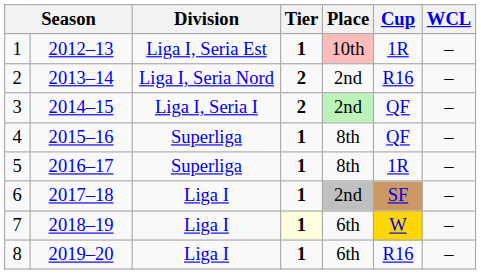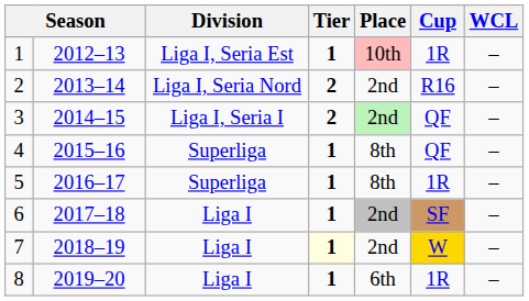 <table class="wikitable" style="text-align:center; font-size:100%">
 <tr>
 <th rowspan=1 colspan=2 style="width: 103px;">Season</th>
 <th style="width: 120px;">Division</th>
 <th style="width: 25px;">Tier</th>
 <th style="width: 35px;">Place</th>
 <th style="width: 35px;"><a href='#'>Cup</a></th>
 <th style="width: 35px;"><a href='#'>WCL</a></th>
 </tr>
 <tr>
 <td>1</td>
 <td><a href='#'>2012–13</a></td>
 <td><a href='#'>Liga I, Seria Est</a></td>
 <td><strong>1</strong></td>
 <td align=center bgcolor=#FFBBBB>10th</td>
 <td><a href='#'>1R</a></td>
 <td style="width: 35px;">–</td>
 </tr>
 <tr>
 <td>2</td>
 <td><a href='#'>2013–14</a></td>
 <td><a href='#'>Liga I, Seria Nord</a></td>
 <td><strong>2</strong></td>
 <td>2nd</td>
 <td><a href='#'>R16</a></td>
 <td style="width: 35px;">–</td>
 </tr>
 <tr>
 <td>3</td>
 <td><a href='#'>2014–15</a></td>
 <td><a href='#'>Liga I, Seria I</a></td>
 <td><strong>2</strong></td>
 <td align=center bgcolor=#BBF3BB>2nd</td>
 <td><a href='#'>QF</a></td>
 <td style="width: 35px;">–</td>
 </tr>
 <tr>
 <td>4</td>
 <td><a href='#'>2015–16</a></td>
 <td><a href='#'>Superliga</a></td>
 <td><strong>1</strong></td>
 <td>8th</td>
 <td><a href='#'>QF</a></td>
 <td style="width: 35px;">–</td>
 </tr>
 <tr>
 <td>5</td>
 <td><a href='#'>2016–17</a></td>
 <td><a href='#'>Superliga</a></td>
 <td><strong>1</strong></td>
 <td>8th</td>
 <td><a href='#'>1R</a></td>
 <td style="width: 35px;">–</td>
 </tr>
 <tr>
 <td>6</td>
 <td><a href='#'>2017–18</a></td>
 <td><a href='#'>Liga I</a></td>
 <td><strong>1</strong></td>
 <td bgcolor=silver>2nd</td>
 <td align=center bgcolor=#CC9966><a href='#'>SF</a></td>
 <td style="width: 35px;">–</td>
 </tr>
 <tr>
 <td>7</td>
 <td><a href='#'>2018–19</a></td>
 <td><a href='#'>Liga I</a></td>
 <td style="background: lightyellow;"><strong>1</strong></td>
-<td>6th</td>
+<td>2nd</td>
 <td bgcolor=gold><a href='#'>W</a></td>
 <td style="width: 35px;">–</td>
 </tr>
 <tr>
 <td>8</td>
 <td><a href='#'>2019–20</a></td>
 <td><a href='#'>Liga I</a></td>
 <td><strong>1</strong></td>
 <td>6th</td>
-<td><a href='#'>R16</a></td>
+<td><a href='#'>1R</a></td>
 <td style="width: 35px;">–</td>
 </tr>
 </table>
